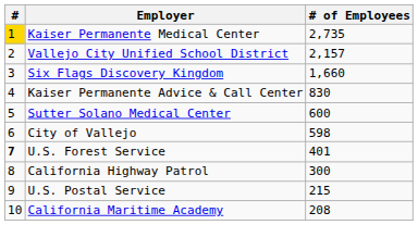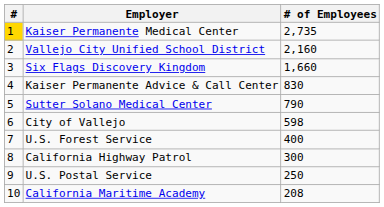 <table class="wikitable">
 <tr>
 <th>#</th>
 <th>Employer</th>
 <th># of Employees</th>
 </tr>
 <tr>
 <td style="background: gold;">1</td>
 <td><a href='#'>Kaiser Permanente</a> Medical Center</td>
 <td>2,735</td>
 </tr>
 <tr>
 <td>2</td>
 <td><a href='#'>Vallejo City Unified School District</a></td>
-<td>2,157</td>
+<td>2,160</td>
 </tr>
 <tr>
 <td>3</td>
 <td><a href='#'>Six Flags Discovery Kingdom</a></td>
 <td>1,660</td>
 </tr>
 <tr>
 <td>4</td>
 <td>Kaiser Permanente Advice & Call Center</td>
 <td>830</td>
 </tr>
 <tr>
 <td>5</td>
 <td><a href='#'>Sutter Solano Medical Center</a></td>
-<td>600</td>
+<td>790</td>
 </tr>
 <tr>
 <td>6</td>
 <td>City of Vallejo</td>
 <td>598</td>
 </tr>
 <tr>
-<td><strong>7</strong></td>
+<td>7</td>
 <td>U.S. Forest Service</td>
-<td>401</td>
+<td>400</td>
 </tr>
 <tr>
 <td>8</td>
 <td>California Highway Patrol</td>
 <td>300</td>
 </tr>
 <tr>
 <td>9</td>
 <td>U.S. Postal Service</td>
-<td>215</td>
+<td>250</td>
 </tr>
 <tr>
 <td>10</td>
 <td><a href='#'>California Maritime Academy</a></td>
 <td>208</td>
 </tr>
 </table>
